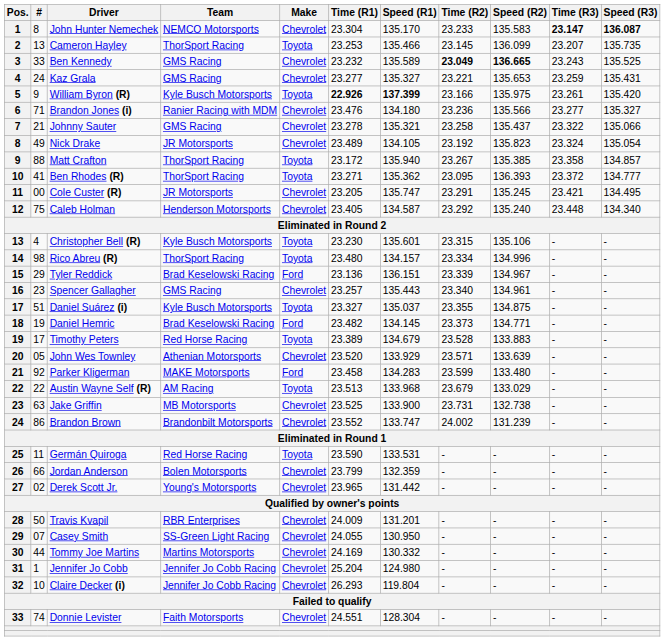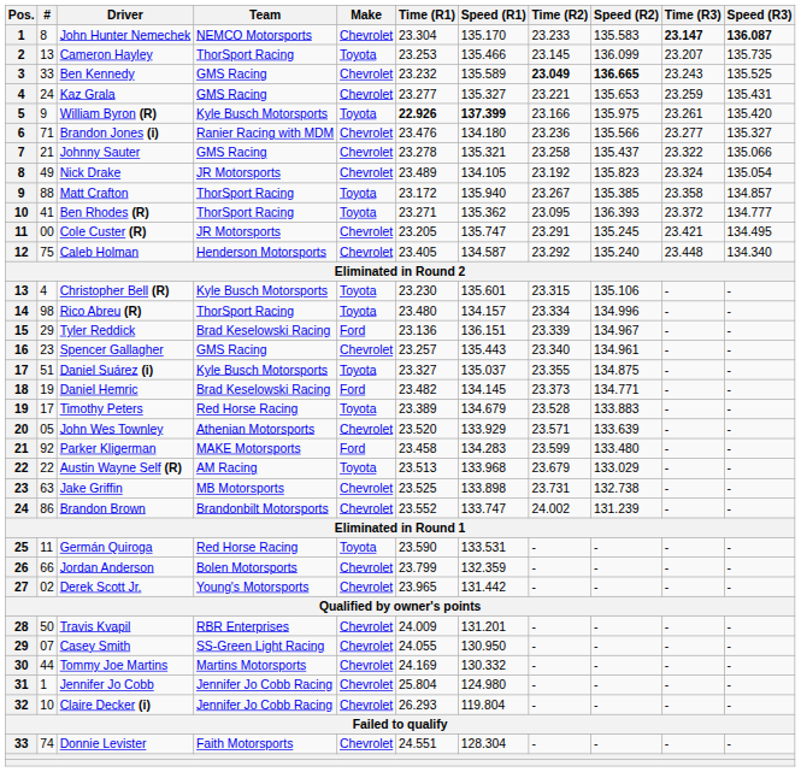 <table class="wikitable" style="font-size:95%">
 <tr>
 <th>Pos.</th>
 <th>#</th>
 <th>Driver</th>
 <th>Team</th>
 <th>Make</th>
 <th>Time (R1)</th>
 <th>Speed (R1)</th>
 <th>Time (R2)</th>
 <th>Speed (R2)</th>
 <th>Time (R3)</th>
 <th>Speed (R3)</th>
 </tr>
 <tr>
 <th>1</th>
 <td>8</td>
 <td><a href='#'>John Hunter Nemechek</a></td>
 <td><a href='#'>NEMCO Motorsports</a></td>
 <td><a href='#'>Chevrolet</a></td>
 <td>23.304</td>
 <td>135.170</td>
 <td>23.233</td>
 <td>135.583</td>
 <td><strong>23.147</strong></td>
 <td><strong>136.087</strong></td>
 </tr>
 <tr>
 <th>2</th>
 <td>13</td>
 <td><a href='#'>Cameron Hayley</a></td>
 <td><a href='#'>ThorSport Racing</a></td>
 <td><a href='#'>Toyota</a></td>
 <td>23.253</td>
 <td>135.466</td>
 <td>23.145</td>
 <td>136.099</td>
 <td>23.207</td>
 <td>135.735</td>
 </tr>
 <tr>
 <th>3</th>
 <td>33</td>
 <td><a href='#'>Ben Kennedy</a></td>
 <td><a href='#'>GMS Racing</a></td>
 <td><a href='#'>Chevrolet</a></td>
 <td>23.232</td>
 <td>135.589</td>
 <td><strong>23.049</strong></td>
 <td><strong>136.665</strong></td>
 <td>23.243</td>
 <td>135.525</td>
 </tr>
 <tr>
 <th>4</th>
 <td>24</td>
 <td><a href='#'>Kaz Grala</a></td>
 <td><a href='#'>GMS Racing</a></td>
 <td><a href='#'>Chevrolet</a></td>
 <td>23.277</td>
 <td>135.327</td>
 <td>23.221</td>
 <td>135.653</td>
 <td>23.259</td>
 <td>135.431</td>
 </tr>
 <tr>
 <th>5</th>
 <td>9</td>
 <td><a href='#'>William Byron</a> <strong>(R)</strong></td>
 <td><a href='#'>Kyle Busch Motorsports</a></td>
 <td><a href='#'>Toyota</a></td>
 <td><strong>22.926</strong></td>
 <td><strong>137.399</strong></td>
 <td>23.166</td>
 <td>135.975</td>
 <td>23.261</td>
 <td>135.420</td>
 </tr>
 <tr>
 <th>6</th>
 <td>71</td>
 <td><a href='#'>Brandon Jones</a> <strong>(i)</strong></td>
 <td><a href='#'>Ranier Racing with MDM</a></td>
 <td><a href='#'>Chevrolet</a></td>
 <td>23.476</td>
 <td>134.180</td>
 <td>23.236</td>
 <td>135.566</td>
 <td>23.277</td>
 <td>135.327</td>
 </tr>
 <tr>
 <th>7</th>
 <td>21</td>
 <td><a href='#'>Johnny Sauter</a></td>
 <td><a href='#'>GMS Racing</a></td>
 <td><a href='#'>Chevrolet</a></td>
 <td>23.278</td>
 <td>135.321</td>
 <td>23.258</td>
 <td>135.437</td>
 <td>23.322</td>
 <td>135.066</td>
 </tr>
 <tr>
 <th>8</th>
 <td>49</td>
 <td><a href='#'>Nick Drake</a></td>
 <td><a href='#'>JR Motorsports</a></td>
 <td><a href='#'>Chevrolet</a></td>
 <td>23.489</td>
 <td>134.105</td>
 <td>23.192</td>
 <td>135.823</td>
 <td>23.324</td>
 <td>135.054</td>
 </tr>
 <tr>
 <th>9</th>
 <td>88</td>
 <td><a href='#'>Matt Crafton</a></td>
 <td><a href='#'>ThorSport Racing</a></td>
 <td><a href='#'>Toyota</a></td>
 <td>23.172</td>
 <td>135.940</td>
 <td>23.267</td>
 <td>135.385</td>
 <td>23.358</td>
 <td>134.857</td>
 </tr>
 <tr>
 <th>10</th>
 <td>41</td>
 <td><a href='#'>Ben Rhodes</a> <strong>(R)</strong></td>
 <td><a href='#'>ThorSport Racing</a></td>
 <td><a href='#'>Toyota</a></td>
 <td>23.271</td>
 <td>135.362</td>
 <td>23.095</td>
 <td>136.393</td>
 <td>23.372</td>
 <td>134.777</td>
 </tr>
 <tr>
 <th>11</th>
 <td>00</td>
 <td><a href='#'>Cole Custer</a> <strong>(R)</strong></td>
 <td><a href='#'>JR Motorsports</a></td>
 <td><a href='#'>Chevrolet</a></td>
 <td>23.205</td>
 <td>135.747</td>
 <td>23.291</td>
 <td>135.245</td>
 <td>23.421</td>
 <td>134.495</td>
 </tr>
 <tr>
 <th>12</th>
 <td>75</td>
 <td><a href='#'>Caleb Holman</a></td>
 <td><a href='#'>Henderson Motorsports</a></td>
 <td><a href='#'>Chevrolet</a></td>
 <td>23.405</td>
 <td>134.587</td>
 <td>23.292</td>
 <td>135.240</td>
 <td>23.448</td>
 <td>134.340</td>
 </tr>
 <tr>
 <th colspan="11">Eliminated in Round 2</th>
 </tr>
 <tr>
 <th>13</th>
 <td>4</td>
 <td><a href='#'>Christopher Bell</a> <strong>(R)</strong></td>
 <td><a href='#'>Kyle Busch Motorsports</a></td>
 <td><a href='#'>Toyota</a></td>
 <td>23.230</td>
 <td>135.601</td>
 <td>23.315</td>
 <td>135.106</td>
 <td>-</td>
 <td>-</td>
 </tr>
 <tr>
 <th>14</th>
 <td>98</td>
 <td><a href='#'>Rico Abreu</a> <strong>(R)</strong></td>
 <td><a href='#'>ThorSport Racing</a></td>
 <td><a href='#'>Toyota</a></td>
 <td>23.480</td>
 <td>134.157</td>
 <td>23.334</td>
 <td>134.996</td>
 <td>-</td>
 <td>-</td>
 </tr>
 <tr>
 <th>15</th>
 <td>29</td>
 <td><a href='#'>Tyler Reddick</a></td>
 <td><a href='#'>Brad Keselowski Racing</a></td>
 <td><a href='#'>Ford</a></td>
 <td>23.136</td>
 <td>136.151</td>
 <td>23.339</td>
 <td>134.967</td>
 <td>-</td>
 <td>-</td>
 </tr>
 <tr>
 <th>16</th>
 <td>23</td>
 <td><a href='#'>Spencer Gallagher</a></td>
 <td><a href='#'>GMS Racing</a></td>
 <td><a href='#'>Chevrolet</a></td>
 <td>23.257</td>
 <td>135.443</td>
 <td>23.340</td>
 <td>134.961</td>
 <td>-</td>
 <td>-</td>
 </tr>
 <tr>
 <th>17</th>
 <td>51</td>
 <td><a href='#'>Daniel Suárez</a> <strong>(i)</strong></td>
 <td><a href='#'>Kyle Busch Motorsports</a></td>
 <td><a href='#'>Toyota</a></td>
 <td>23.327</td>
 <td>135.037</td>
 <td>23.355</td>
 <td>134.875</td>
 <td>-</td>
 <td>-</td>
 </tr>
 <tr>
 <th>18</th>
 <td>19</td>
 <td><a href='#'>Daniel Hemric</a></td>
 <td><a href='#'>Brad Keselowski Racing</a></td>
 <td><a href='#'>Ford</a></td>
 <td>23.482</td>
 <td>134.145</td>
 <td>23.373</td>
 <td>134.771</td>
 <td>-</td>
 <td>-</td>
 </tr>
 <tr>
 <th>19</th>
 <td>17</td>
 <td><a href='#'>Timothy Peters</a></td>
 <td><a href='#'>Red Horse Racing</a></td>
 <td><a href='#'>Toyota</a></td>
 <td>23.389</td>
 <td>134.679</td>
 <td>23.528</td>
 <td>133.883</td>
 <td>-</td>
 <td>-</td>
 </tr>
 <tr>
 <th>20</th>
 <td>05</td>
 <td><a href='#'>John Wes Townley</a></td>
 <td><a href='#'>Athenian Motorsports</a></td>
 <td><a href='#'>Chevrolet</a></td>
 <td>23.520</td>
 <td>133.929</td>
 <td>23.571</td>
 <td>133.639</td>
 <td>-</td>
 <td>-</td>
 </tr>
 <tr>
 <th>21</th>
 <td>92</td>
 <td><a href='#'>Parker Kligerman</a></td>
 <td><a href='#'>MAKE Motorsports</a></td>
 <td><a href='#'>Ford</a></td>
 <td>23.458</td>
 <td>134.283</td>
 <td>23.599</td>
 <td>133.480</td>
 <td>-</td>
 <td>-</td>
 </tr>
 <tr>
 <th>22</th>
 <td>22</td>
 <td><a href='#'>Austin Wayne Self</a> <strong>(R)</strong></td>
 <td><a href='#'>AM Racing</a></td>
 <td><a href='#'>Toyota</a></td>
 <td>23.513</td>
 <td>133.968</td>
 <td>23.679</td>
 <td>133.029</td>
 <td>-</td>
 <td>-</td>
 </tr>
 <tr>
 <th>23</th>
 <td>63</td>
 <td><a href='#'>Jake Griffin</a></td>
 <td><a href='#'>MB Motorsports</a></td>
 <td><a href='#'>Chevrolet</a></td>
 <td>23.525</td>
-<td>133.900</td>
+<td>133.898</td>
 <td>23.731</td>
 <td>132.738</td>
 <td>-</td>
 <td>-</td>
 </tr>
 <tr>
 <th>24</th>
 <td>86</td>
 <td><a href='#'>Brandon Brown</a></td>
 <td><a href='#'>Brandonbilt Motorsports</a></td>
 <td><a href='#'>Chevrolet</a></td>
 <td>23.552</td>
 <td>133.747</td>
 <td>24.002</td>
 <td>131.239</td>
 <td>-</td>
 <td>-</td>
 </tr>
 <tr>
 <th colspan="11">Eliminated in Round 1</th>
 </tr>
 <tr>
 <th>25</th>
 <td>11</td>
 <td><a href='#'>Germán Quiroga</a></td>
 <td><a href='#'>Red Horse Racing</a></td>
 <td><a href='#'>Toyota</a></td>
 <td>23.590</td>
 <td>133.531</td>
 <td>-</td>
 <td>-</td>
 <td>-</td>
 <td>-</td>
 </tr>
 <tr>
 <th>26</th>
 <td>66</td>
 <td><a href='#'>Jordan Anderson</a></td>
 <td><a href='#'>Bolen Motorsports</a></td>
 <td><a href='#'>Chevrolet</a></td>
 <td>23.799</td>
 <td>132.359</td>
 <td>-</td>
 <td>-</td>
 <td>-</td>
 <td>-</td>
 </tr>
 <tr>
 <th>27</th>
 <td>02</td>
 <td><a href='#'>Derek Scott Jr.</a></td>
 <td><a href='#'>Young's Motorsports</a></td>
 <td><a href='#'>Chevrolet</a></td>
 <td>23.965</td>
 <td>131.442</td>
 <td>-</td>
 <td>-</td>
 <td>-</td>
 <td>-</td>
 </tr>
 <tr>
 <th colspan="11">Qualified by owner's points</th>
 </tr>
 <tr>
 <th>28</th>
 <td>50</td>
 <td><a href='#'>Travis Kvapil</a></td>
 <td><a href='#'>RBR Enterprises</a></td>
 <td><a href='#'>Chevrolet</a></td>
 <td>24.009</td>
 <td>131.201</td>
 <td>-</td>
 <td>-</td>
 <td>-</td>
 <td>-</td>
 </tr>
 <tr>
 <th>29</th>
 <td>07</td>
 <td><a href='#'>Casey Smith</a></td>
 <td><a href='#'>SS-Green Light Racing</a></td>
 <td><a href='#'>Chevrolet</a></td>
 <td>24.055</td>
 <td>130.950</td>
 <td>-</td>
 <td>-</td>
 <td>-</td>
 <td>-</td>
 </tr>
 <tr>
 <th>30</th>
 <td>44</td>
 <td><a href='#'>Tommy Joe Martins</a></td>
 <td><a href='#'>Martins Motorsports</a></td>
 <td><a href='#'>Chevrolet</a></td>
 <td>24.169</td>
 <td>130.332</td>
 <td>-</td>
 <td>-</td>
 <td>-</td>
 <td>-</td>
 </tr>
 <tr>
 <th>31</th>
 <td>1</td>
 <td><a href='#'>Jennifer Jo Cobb</a></td>
 <td><a href='#'>Jennifer Jo Cobb Racing</a></td>
 <td><a href='#'>Chevrolet</a></td>
-<td>25.204</td>
+<td>25.804</td>
 <td>124.980</td>
 <td>-</td>
 <td>-</td>
 <td>-</td>
 <td>-</td>
 </tr>
 <tr>
 <th>32</th>
 <td>10</td>
 <td><a href='#'>Claire Decker</a> <strong>(i)</strong></td>
 <td><a href='#'>Jennifer Jo Cobb Racing</a></td>
 <td><a href='#'>Chevrolet</a></td>
 <td>26.293</td>
 <td>119.804</td>
 <td>-</td>
 <td>-</td>
 <td>-</td>
 <td>-</td>
 </tr>
 <tr>
 <th colspan="11">Failed to qualify</th>
 </tr>
 <tr>
 <th>33</th>
 <td>74</td>
 <td><a href='#'>Donnie Levister</a></td>
 <td><a href='#'>Faith Motorsports</a></td>
 <td><a href='#'>Chevrolet</a></td>
 <td>24.551</td>
 <td>128.304</td>
 <td>-</td>
 <td>-</td>
 <td>-</td>
 <td>-</td>
 </tr>
 <tr>
 <th colspan="11"></th>
 </tr>
 <tr>
 <th colspan="11"></th>
 </tr>
 </table>
